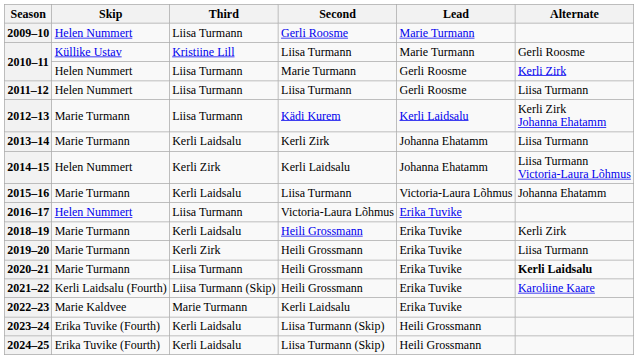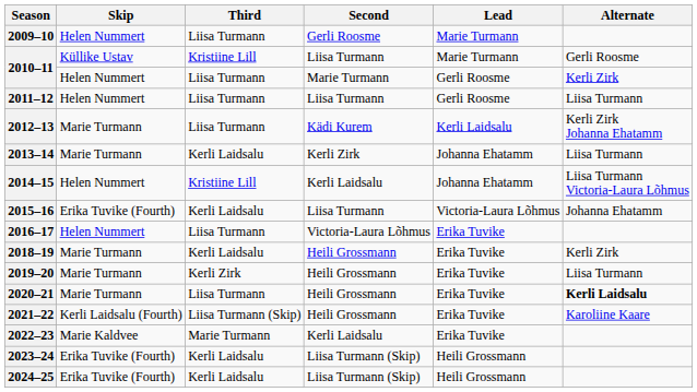 <table class="wikitable">
 <tr>
 <th scope="col">Season</th>
 <th scope="col">Skip</th>
 <th scope="col">Third</th>
 <th scope="col">Second</th>
 <th scope="col">Lead</th>
 <th scope="col">Alternate</th>
 </tr>
 <tr>
 <th scope="row">2009–10</th>
 <td><a href='#'>Helen Nummert</a></td>
 <td>Liisa Turmann</td>
 <td><a href='#'>Gerli Roosme</a></td>
 <td><a href='#'>Marie Turmann</a></td>
 <td></td>
 </tr>
 <tr>
 <th scope="row" rowspan=2>2010–11</th>
 <td><a href='#'>Küllike Ustav</a></td>
 <td><a href='#'>Kristiine Lill</a></td>
 <td>Liisa Turmann</td>
 <td>Marie Turmann</td>
 <td>Gerli Roosme</td>
 </tr>
 <tr>
 <td>Helen Nummert</td>
 <td>Liisa Turmann</td>
 <td>Marie Turmann</td>
 <td>Gerli Roosme</td>
 <td><a href='#'>Kerli Zirk</a></td>
 </tr>
 <tr>
 <th scope="row">2011–12</th>
 <td>Helen Nummert</td>
 <td>Liisa Turmann</td>
 <td>Liisa Turmann</td>
 <td>Gerli Roosme</td>
 <td>Liisa Turmann</td>
 </tr>
 <tr>
 <th scope="row">2012–13</th>
 <td>Marie Turmann</td>
 <td>Liisa Turmann</td>
 <td><a href='#'>Kädi Kurem</a></td>
 <td><a href='#'>Kerli Laidsalu</a></td>
 <td>Kerli Zirk <br> <a href='#'>Johanna Ehatamm</a></td>
 </tr>
 <tr>
 <th scope="row">2013–14</th>
 <td>Marie Turmann</td>
 <td>Kerli Laidsalu</td>
 <td>Kerli Zirk</td>
 <td>Johanna Ehatamm</td>
 <td>Liisa Turmann</td>
 </tr>
 <tr>
 <th scope="row">2014–15</th>
 <td>Helen Nummert</td>
-<td>Kerli Zirk</td>
+<td><a href='#'>Kristiine Lill</a></td>
 <td>Kerli Laidsalu</td>
 <td>Johanna Ehatamm</td>
 <td>Liisa Turmann <br> <a href='#'>Victoria-Laura Lõhmus</a></td>
 </tr>
 <tr>
 <th scope="row">2015–16</th>
-<td>Marie Turmann</td>
+<td>Erika Tuvike (Fourth)</td>
 <td>Kerli Laidsalu</td>
 <td>Liisa Turmann</td>
 <td>Victoria-Laura Lõhmus</td>
 <td>Johanna Ehatamm</td>
 </tr>
 <tr>
 <th scope="row">2016–17</th>
 <td><a href='#'>Helen Nummert</a></td>
 <td>Liisa Turmann</td>
 <td>Victoria-Laura Lõhmus</td>
 <td><a href='#'>Erika Tuvike</a></td>
 <td></td>
 </tr>
 <tr>
 <th scope="row">2018–19</th>
 <td>Marie Turmann</td>
 <td>Kerli Laidsalu</td>
 <td><a href='#'>Heili Grossmann</a></td>
 <td>Erika Tuvike</td>
 <td>Kerli Zirk</td>
 </tr>
 <tr>
 <th scope="row">2019–20</th>
 <td>Marie Turmann</td>
 <td>Kerli Zirk</td>
 <td>Heili Grossmann</td>
 <td>Erika Tuvike</td>
 <td>Liisa Turmann</td>
 </tr>
 <tr>
 <th scope="row">2020–21</th>
 <td>Marie Turmann</td>
 <td>Liisa Turmann</td>
 <td>Heili Grossmann</td>
 <td>Erika Tuvike</td>
 <td><strong>Kerli Laidsalu</strong></td>
 </tr>
 <tr>
 <th scope="row">2021–22</th>
 <td>Kerli Laidsalu (Fourth)</td>
 <td>Liisa Turmann (Skip)</td>
 <td>Heili Grossmann</td>
 <td>Erika Tuvike</td>
 <td><a href='#'>Karoliine Kaare</a></td>
 </tr>
 <tr>
 <th scope="row">2022–23</th>
 <td>Marie Kaldvee</td>
 <td>Marie Turmann</td>
 <td>Kerli Laidsalu</td>
 <td>Erika Tuvike</td>
 <td></td>
 </tr>
 <tr>
 <th scope="row">2023–24</th>
 <td>Erika Tuvike (Fourth)</td>
 <td>Kerli Laidsalu</td>
 <td>Liisa Turmann (Skip)</td>
 <td>Heili Grossmann</td>
 <td></td>
 </tr>
 <tr>
 <th scope="row">2024–25</th>
 <td>Erika Tuvike (Fourth)</td>
 <td>Kerli Laidsalu</td>
 <td>Liisa Turmann (Skip)</td>
 <td>Heili Grossmann</td>
 <td></td>
 </tr>
 </table>
